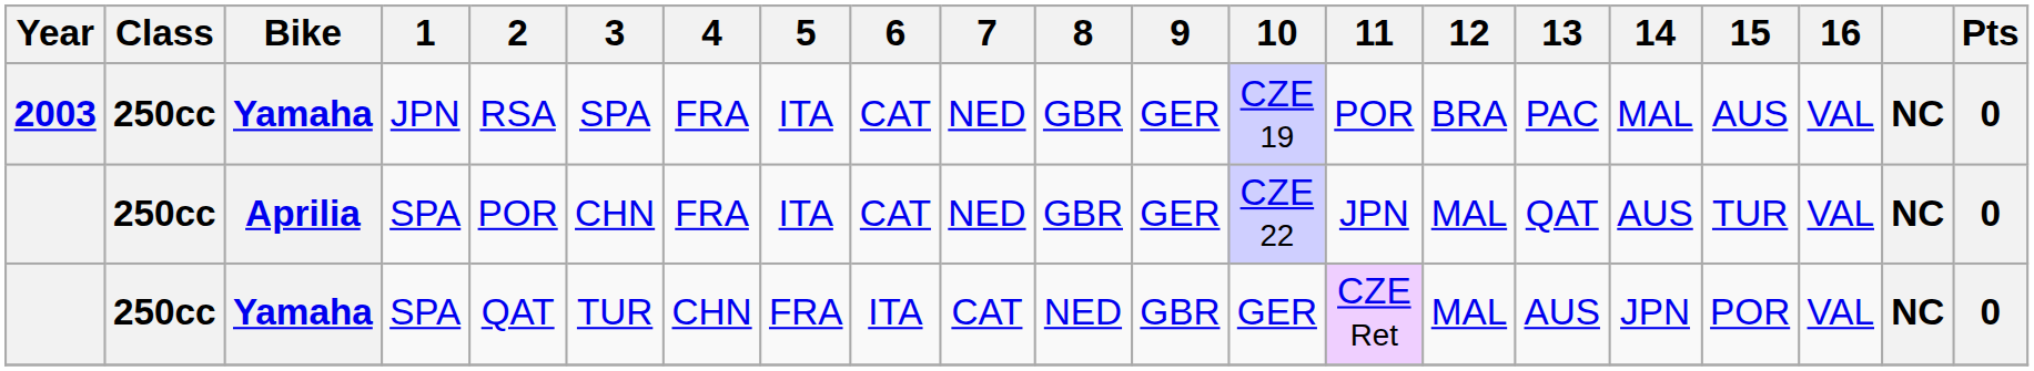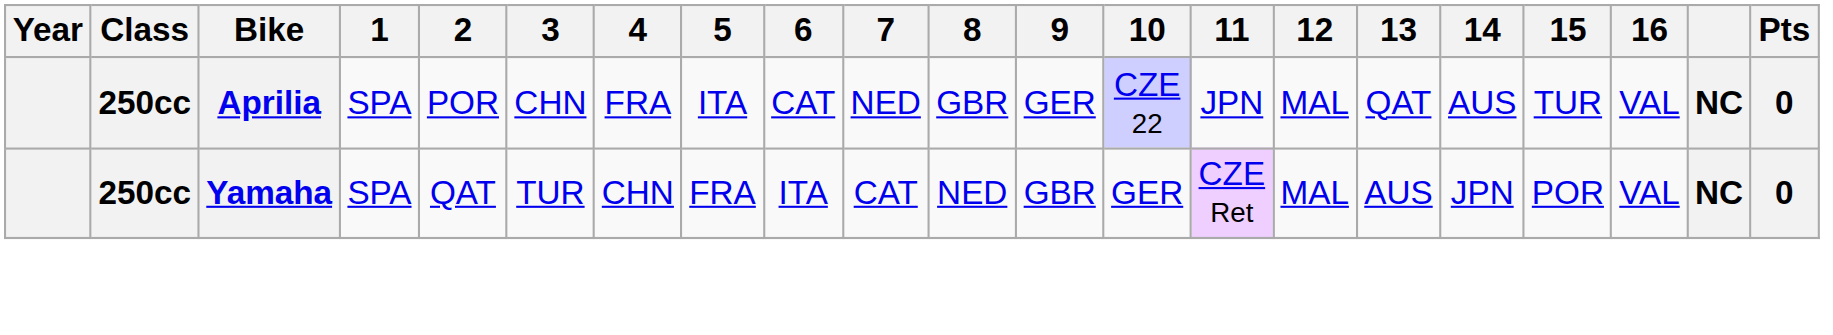 <table class="wikitable" style="text-align:center">
 <tr>
 <th>Year</th>
 <th>Class</th>
 <th>Bike</th>
 <th>1</th>
 <th>2</th>
 <th>3</th>
 <th>4</th>
 <th>5</th>
 <th>6</th>
 <th>7</th>
 <th>8</th>
 <th>9</th>
 <th>10</th>
 <th>11</th>
 <th>12</th>
 <th>13</th>
 <th>14</th>
 <th>15</th>
 <th>16</th>
 <th></th>
 <th>Pts</th>
-</tr>
-<tr>
-<th><a href='#'>2003</a></th>
-<th>250cc</th>
-<th><a href='#'>Yamaha</a></th>
-<td><a href='#'>JPN</a></td>
-<td><a href='#'>RSA</a></td>
-<td><a href='#'>SPA</a></td>
-<td><a href='#'>FRA</a></td>
-<td><a href='#'>ITA</a></td>
-<td><a href='#'>CAT</a></td>
-<td><a href='#'>NED</a></td>
-<td><a href='#'>GBR</a></td>
-<td><a href='#'>GER</a></td>
-<td style="background:#CFCFFF;"><a href='#'>CZE</a><br><small>19</small></td>
-<td><a href='#'>POR</a></td>
-<td><a href='#'>BRA</a></td>
-<td><a href='#'>PAC</a></td>
-<td><a href='#'>MAL</a></td>
-<td><a href='#'>AUS</a></td>
-<td><a href='#'>VAL</a></td>
-<th>NC</th>
-<th>0</th>
 </tr>
 <tr>
 <th></th>
 <th>250cc</th>
 <th><a href='#'>Aprilia</a></th>
 <td><a href='#'>SPA</a></td>
 <td><a href='#'>POR</a></td>
 <td><a href='#'>CHN</a></td>
 <td><a href='#'>FRA</a></td>
 <td><a href='#'>ITA</a></td>
 <td><a href='#'>CAT</a></td>
 <td><a href='#'>NED</a></td>
 <td><a href='#'>GBR</a></td>
 <td><a href='#'>GER</a></td>
 <td style="background:#CFCFFF;"><a href='#'>CZE</a><br><small>22</small></td>
 <td><a href='#'>JPN</a></td>
 <td><a href='#'>MAL</a></td>
 <td><a href='#'>QAT</a></td>
 <td><a href='#'>AUS</a></td>
 <td><a href='#'>TUR</a></td>
 <td><a href='#'>VAL</a></td>
 <th>NC</th>
 <th>0</th>
 </tr>
 <tr>
 <th></th>
 <th>250cc</th>
 <th><a href='#'>Yamaha</a></th>
 <td><a href='#'>SPA</a></td>
 <td><a href='#'>QAT</a></td>
 <td><a href='#'>TUR</a></td>
 <td><a href='#'>CHN</a></td>
 <td><a href='#'>FRA</a></td>
 <td><a href='#'>ITA</a></td>
 <td><a href='#'>CAT</a></td>
 <td><a href='#'>NED</a></td>
 <td><a href='#'>GBR</a></td>
 <td><a href='#'>GER</a></td>
 <td style="background:#efcfff;"><a href='#'>CZE</a><br><small>Ret</small></td>
 <td><a href='#'>MAL</a></td>
 <td><a href='#'>AUS</a></td>
 <td><a href='#'>JPN</a></td>
 <td><a href='#'>POR</a></td>
 <td><a href='#'>VAL</a></td>
 <th>NC</th>
 <th>0</th>
 </tr>
 <tr>
 </tr>
 </table>
